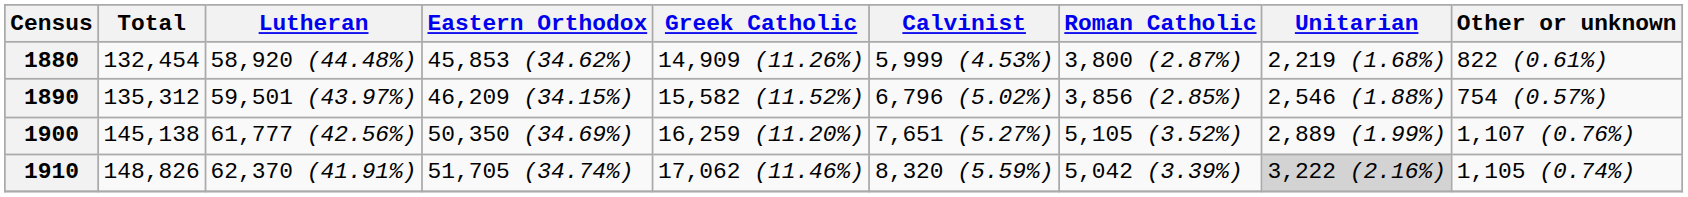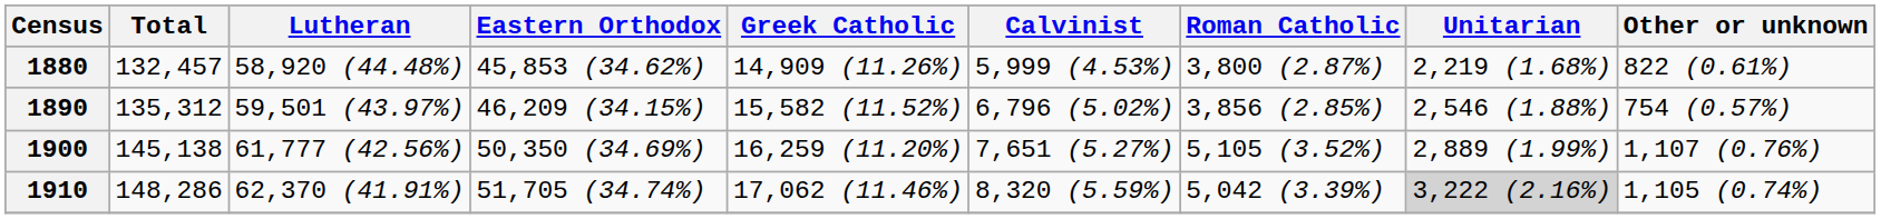 <table class="wikitable">
 <tr>
 <th>Census</th>
 <th>Total</th>
 <th><a href='#'>Lutheran</a></th>
 <th><a href='#'>Eastern Orthodox</a></th>
 <th><a href='#'>Greek Catholic</a></th>
 <th><a href='#'>Calvinist</a></th>
 <th><a href='#'>Roman Catholic</a></th>
 <th><a href='#'>Unitarian</a></th>
 <th>Other or unknown</th>
 </tr>
 <tr>
 <th>1880</th>
-<td>132,454</td>
+<td>132,457</td>
 <td>58,920 <em>(44.48%)</em></td>
 <td>45,853 <em>(34.62%)</em></td>
 <td>14,909 <em>(11.26%)</em></td>
 <td>5,999 <em>(4.53%)</em></td>
 <td>3,800 <em>(2.87%)</em></td>
 <td>2,219 <em>(1.68%)</em></td>
 <td>822 <em>(0.61%)</em></td>
 </tr>
 <tr>
 <th>1890</th>
 <td>135,312</td>
 <td>59,501 <em>(43.97%)</em></td>
 <td>46,209 <em>(34.15%)</em></td>
 <td>15,582 <em>(11.52%)</em></td>
 <td>6,796 <em>(5.02%)</em></td>
 <td>3,856 <em>(2.85%)</em></td>
 <td>2,546 <em>(1.88%)</em></td>
 <td>754 <em>(0.57%)</em></td>
 </tr>
 <tr>
 <th>1900</th>
 <td>145,138</td>
 <td>61,777 <em>(42.56%)</em></td>
 <td>50,350 <em>(34.69%)</em></td>
 <td>16,259 <em>(11.20%)</em></td>
 <td>7,651 <em>(5.27%)</em></td>
 <td>5,105 <em>(3.52%)</em></td>
 <td>2,889 <em>(1.99%)</em></td>
 <td>1,107 <em>(0.76%)</em></td>
 </tr>
 <tr>
 <th>1910</th>
-<td>148,826</td>
+<td>148,286</td>
 <td>62,370 <em>(41.91%)</em></td>
 <td>51,705 <em>(34.74%)</em></td>
 <td>17,062 <em>(11.46%)</em></td>
 <td>8,320 <em>(5.59%)</em></td>
 <td>5,042 <em>(3.39%)</em></td>
 <td style="background: lightgrey;">3,222 <em>(2.16%)</em></td>
 <td>1,105 <em>(0.74%)</em></td>
 </tr>
 <tr>
 </tr>
 </table>
